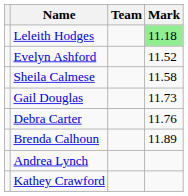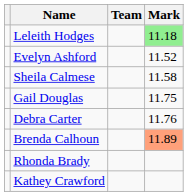 <table class=wikitable>
 <tr>
 <th></th>
 <th>Name</th>
 <th>Team</th>
 <th>Mark</th>
 </tr>
 <tr>
 <td></td>
 <td><a href='#'>Leleith Hodges</a></td>
 <td></td>
 <td style="background: lightgreen;">11.18</td>
 </tr>
 <tr>
 <td></td>
 <td><a href='#'>Evelyn Ashford</a></td>
 <td></td>
 <td>11.52</td>
 </tr>
 <tr>
 <td></td>
 <td><a href='#'>Sheila Calmese</a></td>
 <td></td>
 <td>11.58</td>
 </tr>
 <tr>
 <td></td>
 <td><a href='#'>Gail Douglas</a></td>
 <td></td>
-<td>11.73</td>
+<td>11.75</td>
 </tr>
 <tr>
 <td></td>
 <td><a href='#'>Debra Carter</a></td>
 <td></td>
 <td>11.76</td>
 </tr>
 <tr>
 <td></td>
 <td><a href='#'>Brenda Calhoun</a></td>
 <td></td>
-<td>11.89</td>
+<td style="background: lightsalmon;">11.89</td>
 </tr>
 <tr>
 <td></td>
-<td><a href='#'>Andrea Lynch</a></td>
+<td><a href='#'>Rhonda Brady</a></td>
 <td></td>
 <td></td>
 </tr>
 <tr>
 <td></td>
 <td><a href='#'>Kathey Crawford</a></td>
 <td></td>
 <td></td>
 </tr>
 </table>
